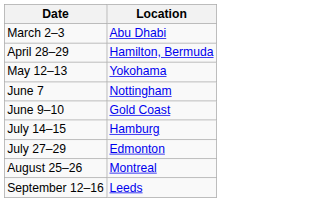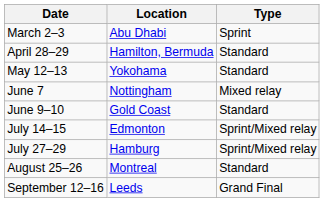 <table class="wikitable">
 <tr>
 <th>Date</th>
 <th>Location</th>
+<th>Type</th>
 </tr>
 <tr>
 <td>March 2–3</td>
 <td> <a href='#'>Abu Dhabi</a></td>
+<td>Sprint</td>
 </tr>
 <tr>
 <td>April 28–29</td>
 <td> <a href='#'>Hamilton, Bermuda</a></td>
+<td>Standard</td>
 </tr>
 <tr>
 <td>May 12–13</td>
 <td> <a href='#'>Yokohama</a></td>
+<td>Standard</td>
 </tr>
 <tr>
 <td>June 7</td>
 <td> <a href='#'>Nottingham</a></td>
+<td>Mixed relay</td>
 </tr>
 <tr>
 <td>June 9–10</td>
 <td> <a href='#'>Gold Coast</a></td>
+<td>Standard</td>
 </tr>
 <tr>
 <td>July 14–15</td>
-<td> <a href='#'>Hamburg</a></td>
+<td> <a href='#'>Edmonton</a></td>
+<td>Sprint/Mixed relay</td>
 </tr>
 <tr>
 <td>July 27–29</td>
-<td> <a href='#'>Edmonton</a></td>
+<td> <a href='#'>Hamburg</a></td>
+<td>Sprint/Mixed relay</td>
 </tr>
 <tr>
 <td>August 25–26</td>
 <td> <a href='#'>Montreal</a></td>
+<td>Standard</td>
 </tr>
 <tr>
 <td>September 12–16</td>
 <td> <a href='#'>Leeds</a></td>
+<td>Grand Final</td>
 </tr>
 </table>
